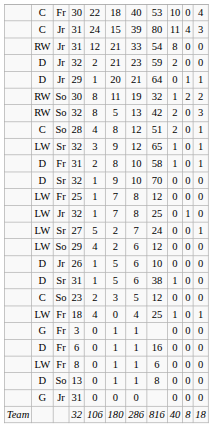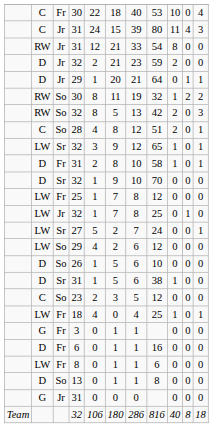 <table class="wikitable sortable" style="text-align:center">
 <tr>
 </tr>
 <tr>
 <td align=left></td>
 <td>C</td>
 <td>Fr</td>
 <td>30</td>
 <td>22</td>
 <td>18</td>
 <td>40</td>
 <td>53</td>
 <td>10</td>
 <td>0</td>
 <td>4</td>
 </tr>
 <tr>
 <td align=left></td>
 <td>C</td>
 <td>Jr</td>
 <td>31</td>
 <td>24</td>
 <td>15</td>
 <td>39</td>
 <td>80</td>
 <td>11</td>
 <td>4</td>
 <td>3</td>
 </tr>
 <tr>
 <td align=left></td>
 <td>RW</td>
 <td>Jr</td>
 <td>31</td>
 <td>12</td>
 <td>21</td>
 <td>33</td>
 <td>54</td>
 <td>8</td>
 <td>0</td>
 <td>0</td>
 </tr>
 <tr>
 <td align=left></td>
 <td>D</td>
 <td>Jr</td>
 <td>32</td>
 <td>2</td>
 <td>21</td>
 <td>23</td>
 <td>59</td>
 <td>2</td>
 <td>0</td>
 <td>0</td>
 </tr>
 <tr>
 <td align=left></td>
 <td>D</td>
 <td>Jr</td>
 <td>29</td>
 <td>1</td>
 <td>20</td>
 <td>21</td>
 <td>64</td>
 <td>0</td>
 <td>1</td>
 <td>1</td>
 </tr>
 <tr>
 <td align=left></td>
 <td>RW</td>
 <td>So</td>
 <td>30</td>
 <td>8</td>
 <td>11</td>
 <td>19</td>
 <td>32</td>
 <td>1</td>
 <td>2</td>
 <td>2</td>
 </tr>
 <tr>
 <td align=left></td>
 <td>RW</td>
 <td>So</td>
 <td>32</td>
 <td>8</td>
 <td>5</td>
 <td>13</td>
 <td>42</td>
 <td>2</td>
 <td>0</td>
 <td>3</td>
 </tr>
 <tr>
 <td align=left></td>
 <td>C</td>
 <td>So</td>
 <td>28</td>
 <td>4</td>
 <td>8</td>
 <td>12</td>
 <td>51</td>
 <td>2</td>
 <td>0</td>
 <td>1</td>
 </tr>
 <tr>
 <td align=left></td>
 <td>LW</td>
 <td>Sr</td>
 <td>32</td>
 <td>3</td>
 <td>9</td>
 <td>12</td>
 <td>65</td>
 <td>1</td>
 <td>0</td>
 <td>1</td>
 </tr>
 <tr>
 <td align=left></td>
 <td>D</td>
 <td>Fr</td>
 <td>31</td>
 <td>2</td>
 <td>8</td>
 <td>10</td>
 <td>58</td>
 <td>1</td>
 <td>0</td>
 <td>1</td>
 </tr>
 <tr>
 <td align=left></td>
 <td>D</td>
 <td>Sr</td>
 <td>32</td>
 <td>1</td>
 <td>9</td>
 <td>10</td>
 <td>70</td>
 <td>0</td>
 <td>0</td>
 <td>0</td>
 </tr>
 <tr>
 <td align=left></td>
 <td>LW</td>
 <td>Fr</td>
 <td>25</td>
 <td>1</td>
 <td>7</td>
 <td>8</td>
 <td>12</td>
 <td>0</td>
 <td>0</td>
 <td>0</td>
 </tr>
 <tr>
 <td align=left></td>
 <td>LW</td>
 <td>Jr</td>
 <td>32</td>
 <td>1</td>
 <td>7</td>
 <td>8</td>
 <td>25</td>
 <td>0</td>
 <td>1</td>
 <td>0</td>
 </tr>
 <tr>
 <td align=left></td>
 <td>LW</td>
 <td>Sr</td>
 <td>27</td>
 <td>5</td>
 <td>2</td>
 <td>7</td>
 <td>24</td>
 <td>0</td>
 <td>0</td>
 <td>1</td>
 </tr>
 <tr>
 <td align=left></td>
 <td>LW</td>
 <td>So</td>
 <td>29</td>
 <td>4</td>
 <td>2</td>
 <td>6</td>
 <td>12</td>
 <td>0</td>
 <td>0</td>
 <td>0</td>
 </tr>
 <tr>
 <td align=left></td>
 <td>D</td>
-<td>Jr</td>
+<td>So</td>
 <td>26</td>
 <td>1</td>
 <td>5</td>
 <td>6</td>
 <td>10</td>
 <td>0</td>
 <td>0</td>
 <td>0</td>
 </tr>
 <tr>
 <td align=left></td>
 <td>D</td>
 <td>Sr</td>
 <td>31</td>
 <td>1</td>
 <td>5</td>
 <td>6</td>
 <td>38</td>
 <td>1</td>
 <td>0</td>
 <td>0</td>
 </tr>
 <tr>
 <td align=left></td>
 <td>C</td>
 <td>So</td>
 <td>23</td>
 <td>2</td>
 <td>3</td>
 <td>5</td>
 <td>12</td>
 <td>0</td>
 <td>0</td>
 <td>0</td>
 </tr>
 <tr>
 <td align=left></td>
 <td>LW</td>
 <td>Fr</td>
 <td>18</td>
 <td>4</td>
 <td>0</td>
 <td>4</td>
 <td>25</td>
 <td>1</td>
 <td>0</td>
 <td>1</td>
 </tr>
 <tr>
 <td align=left></td>
 <td>G</td>
 <td>Fr</td>
 <td>3</td>
 <td>0</td>
 <td>1</td>
 <td>1</td>
 <td></td>
 <td>0</td>
 <td>0</td>
 <td>0</td>
 </tr>
 <tr>
 <td align=left></td>
 <td>D</td>
 <td>Fr</td>
 <td>6</td>
 <td>0</td>
 <td>1</td>
 <td>1</td>
 <td>16</td>
 <td>0</td>
 <td>0</td>
 <td>0</td>
 </tr>
 <tr>
 <td align=left></td>
 <td>LW</td>
 <td>Fr</td>
 <td>8</td>
 <td>0</td>
 <td>1</td>
 <td>1</td>
 <td>6</td>
 <td>0</td>
 <td>0</td>
 <td>0</td>
 </tr>
 <tr>
 <td align=left></td>
 <td>D</td>
 <td>So</td>
 <td>13</td>
 <td>0</td>
 <td>1</td>
 <td>1</td>
 <td>8</td>
 <td>0</td>
 <td>0</td>
 <td>0</td>
 </tr>
 <tr>
 <td align=left></td>
 <td>G</td>
 <td>Jr</td>
 <td>31</td>
 <td>0</td>
 <td>0</td>
 <td>0</td>
 <td></td>
 <td>0</td>
 <td>0</td>
 <td>0</td>
 </tr>
 <tr class="sortbottom">
 <td align=left><em>Team</em></td>
 <td></td>
 <td></td>
 <td><em>32</em></td>
 <td><em>106</em></td>
 <td><em>180</em></td>
 <td><em>286</em></td>
 <td><em>816</em></td>
 <td><em>40</em></td>
 <td><em>8</em></td>
 <td><em>18</em></td>
 </tr>
 </table>
